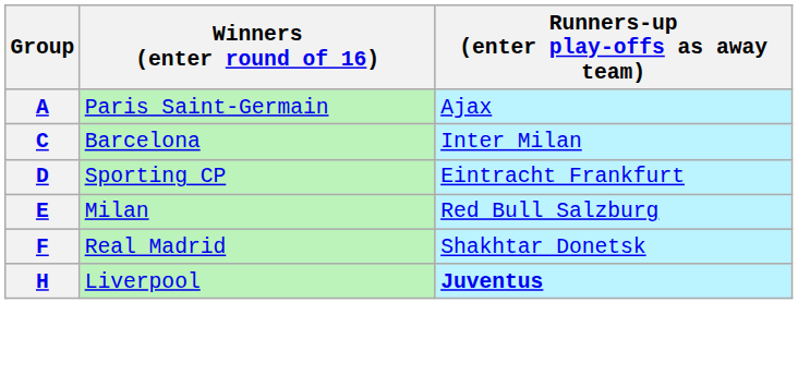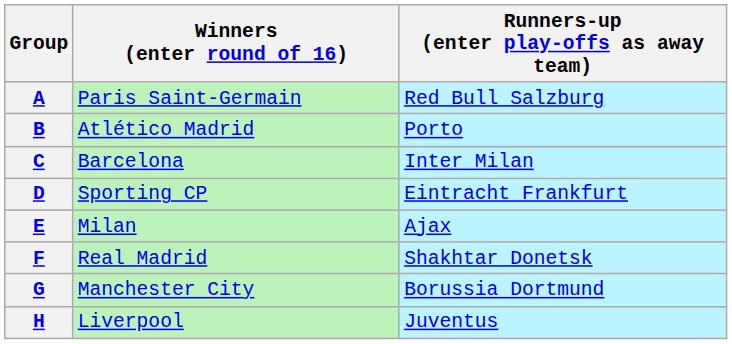 <table class="wikitable">
 <tr>
 <th>Group</th>
 <th width=210>Winners<br>(enter <a href='#'>round of 16</a>)</th>
 <th width=210>Runners-up<br>(enter <a href='#'>play-offs</a> as away team)</th>
 </tr>
 <tr>
 <th><a href='#'>A</a></th>
 <td bgcolor=#BBF3BB> <a href='#'>Paris Saint-Germain</a></td>
-<td bgcolor=#BBF3FF> <a href='#'>Ajax</a></td>
+<td bgcolor=#BBF3FF> <a href='#'>Red Bull Salzburg</a></td>
+</tr>
+<tr>
+<th><a href='#'>B</a></th>
+<td bgcolor=#BBF3BB> <a href='#'>Atlético Madrid</a></td>
+<td bgcolor=#BBF3FF> <a href='#'>Porto</a></td>
 </tr>
 <tr>
 <th><a href='#'>C</a></th>
 <td bgcolor=#BBF3BB> <a href='#'>Barcelona</a></td>
 <td bgcolor=#BBF3FF> <a href='#'>Inter Milan</a></td>
 </tr>
 <tr>
 <th><a href='#'>D</a></th>
 <td bgcolor=#BBF3BB> <a href='#'>Sporting CP</a></td>
 <td bgcolor=#BBF3FF> <a href='#'>Eintracht Frankfurt</a></td>
 </tr>
 <tr>
 <th><a href='#'>E</a></th>
 <td bgcolor=#BBF3BB> <a href='#'>Milan</a></td>
-<td bgcolor=#BBF3FF> <a href='#'>Red Bull Salzburg</a></td>
+<td bgcolor=#BBF3FF> <a href='#'>Ajax</a></td>
 </tr>
 <tr>
 <th><a href='#'>F</a></th>
 <td bgcolor=#BBF3BB> <a href='#'>Real Madrid</a></td>
 <td bgcolor=#BBF3FF> <a href='#'>Shakhtar Donetsk</a></td>
 </tr>
 <tr>
+<th><a href='#'>G</a></th>
+<td bgcolor=#BBF3BB> <a href='#'>Manchester City</a></td>
+<td bgcolor=#BBF3FF> <a href='#'>Borussia Dortmund</a></td>
+</tr>
+<tr>
 <th><a href='#'>H</a></th>
 <td bgcolor=#BBF3BB> <a href='#'>Liverpool</a></td>
-<td bgcolor=#BBF3FF><strong> <a href='#'>Juventus</a></strong></td>
+<td bgcolor=#BBF3FF> <a href='#'>Juventus</a></td>
 </tr>
 </table>
